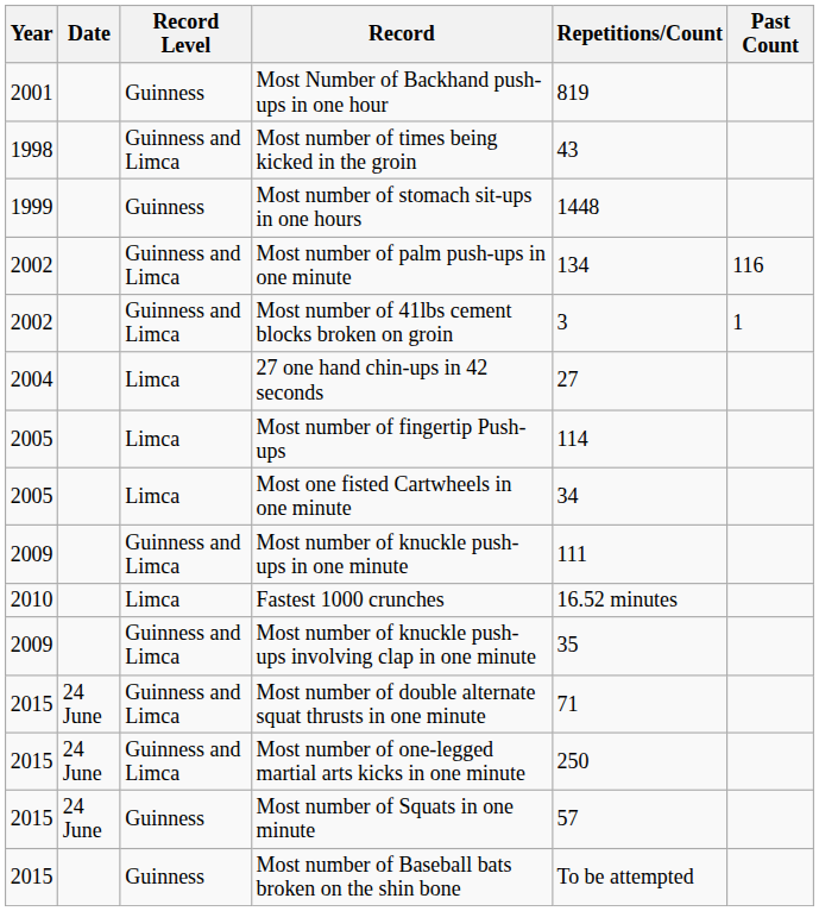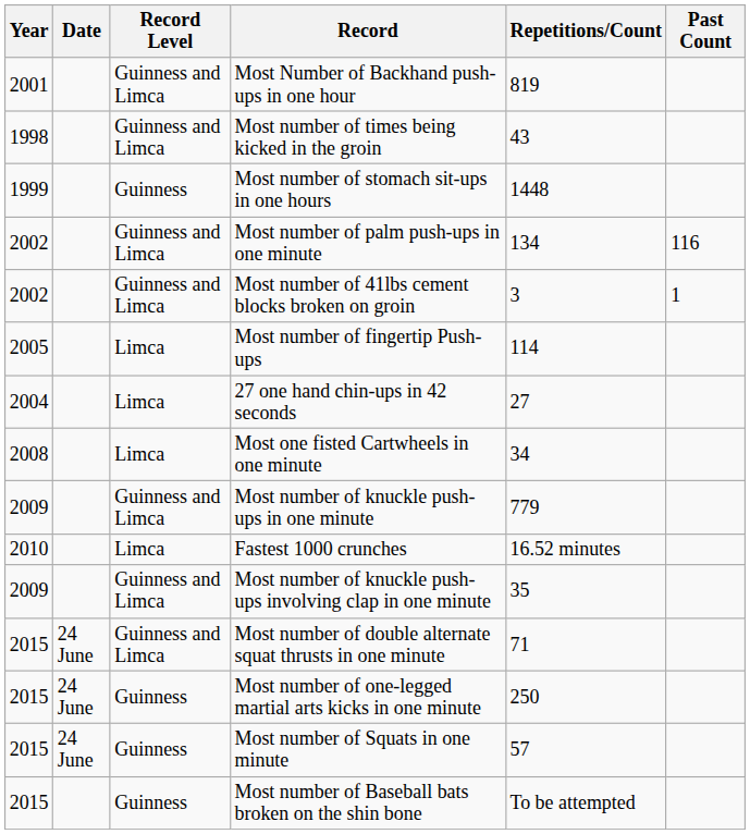 <table class="wikitable sortable">
 <tr>
 <th>Year</th>
 <th>Date</th>
 <th>Record Level</th>
 <th>Record</th>
 <th>Repetitions/Count</th>
 <th>Past Count</th>
 </tr>
 <tr>
 <td>2001</td>
 <td></td>
-<td>Guinness</td>
+<td>Guinness and Limca</td>
 <td>Most Number of Backhand push-ups in one hour</td>
 <td>819</td>
 <td></td>
 </tr>
 <tr>
 <td>1998</td>
 <td></td>
 <td>Guinness and Limca</td>
 <td>Most number of times being kicked in the groin</td>
 <td>43</td>
 <td></td>
 </tr>
 <tr>
 <td>1999</td>
 <td></td>
 <td>Guinness</td>
 <td>Most number of stomach sit-ups in one hours</td>
 <td>1448</td>
 <td></td>
 </tr>
 <tr>
 <td>2002</td>
 <td></td>
 <td>Guinness and Limca</td>
 <td>Most number of palm push-ups in one minute</td>
 <td>134</td>
 <td>116</td>
 </tr>
 <tr>
 <td>2002</td>
 <td></td>
 <td>Guinness and Limca</td>
 <td>Most number of 41lbs cement blocks broken on groin</td>
 <td>3</td>
 <td>1</td>
 </tr>
 <tr>
+<td>2005</td>
+<td></td>
+<td>Limca</td>
+<td>Most number of fingertip Push-ups</td>
+<td>114</td>
+<td></td>
+</tr>
+<tr>
 <td>2004</td>
 <td></td>
 <td>Limca</td>
 <td>27 one hand chin-ups in 42 seconds</td>
 <td>27</td>
 <td></td>
 </tr>
 <tr>
-<td>2005</td>
-<td></td>
-<td>Limca</td>
-<td>Most number of fingertip Push-ups</td>
-<td>114</td>
-<td></td>
-</tr>
-<tr>
-<td>2005</td>
+<td>2008</td>
 <td></td>
 <td>Limca</td>
 <td>Most one fisted Cartwheels in one minute</td>
 <td>34</td>
 <td></td>
 </tr>
 <tr>
 <td>2009</td>
 <td></td>
 <td>Guinness and Limca</td>
 <td>Most number of knuckle push-ups in one minute</td>
-<td>111</td>
+<td>779</td>
 <td></td>
 </tr>
 <tr>
 <td>2010</td>
 <td></td>
 <td>Limca</td>
 <td>Fastest 1000 crunches</td>
 <td>16.52 minutes</td>
 <td></td>
 </tr>
 <tr>
 <td>2009</td>
 <td></td>
 <td>Guinness and Limca</td>
 <td>Most number of knuckle push-ups involving clap in one minute</td>
 <td>35</td>
 <td></td>
 </tr>
 <tr>
 <td>2015</td>
 <td>24 June</td>
 <td>Guinness and Limca</td>
 <td>Most number of double alternate squat thrusts in one minute</td>
 <td>71</td>
 <td></td>
 </tr>
 <tr>
 <td>2015</td>
 <td>24 June</td>
-<td>Guinness and Limca</td>
+<td>Guinness</td>
 <td>Most number of one-legged martial arts kicks in one minute</td>
 <td>250</td>
 <td></td>
 </tr>
 <tr>
 <td>2015</td>
 <td>24 June</td>
 <td>Guinness</td>
 <td>Most number of Squats in one minute</td>
 <td>57</td>
 <td></td>
 </tr>
 <tr>
 <td>2015</td>
 <td></td>
 <td>Guinness</td>
 <td>Most number of Baseball bats broken on the shin bone</td>
 <td>To be attempted</td>
 <td></td>
 </tr>
 </table>
